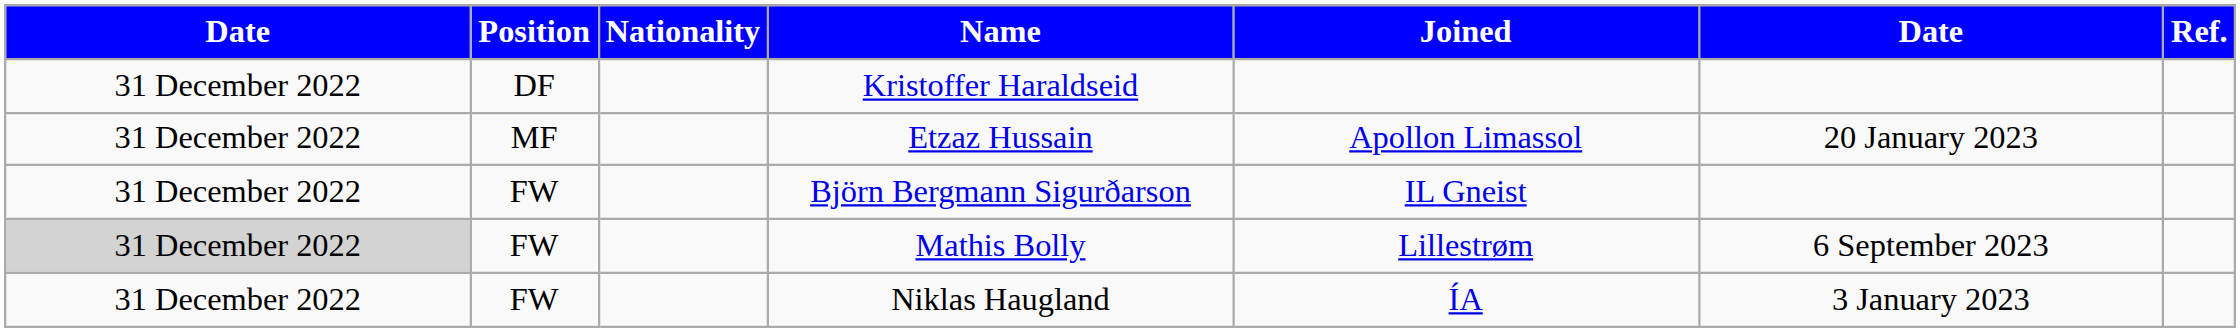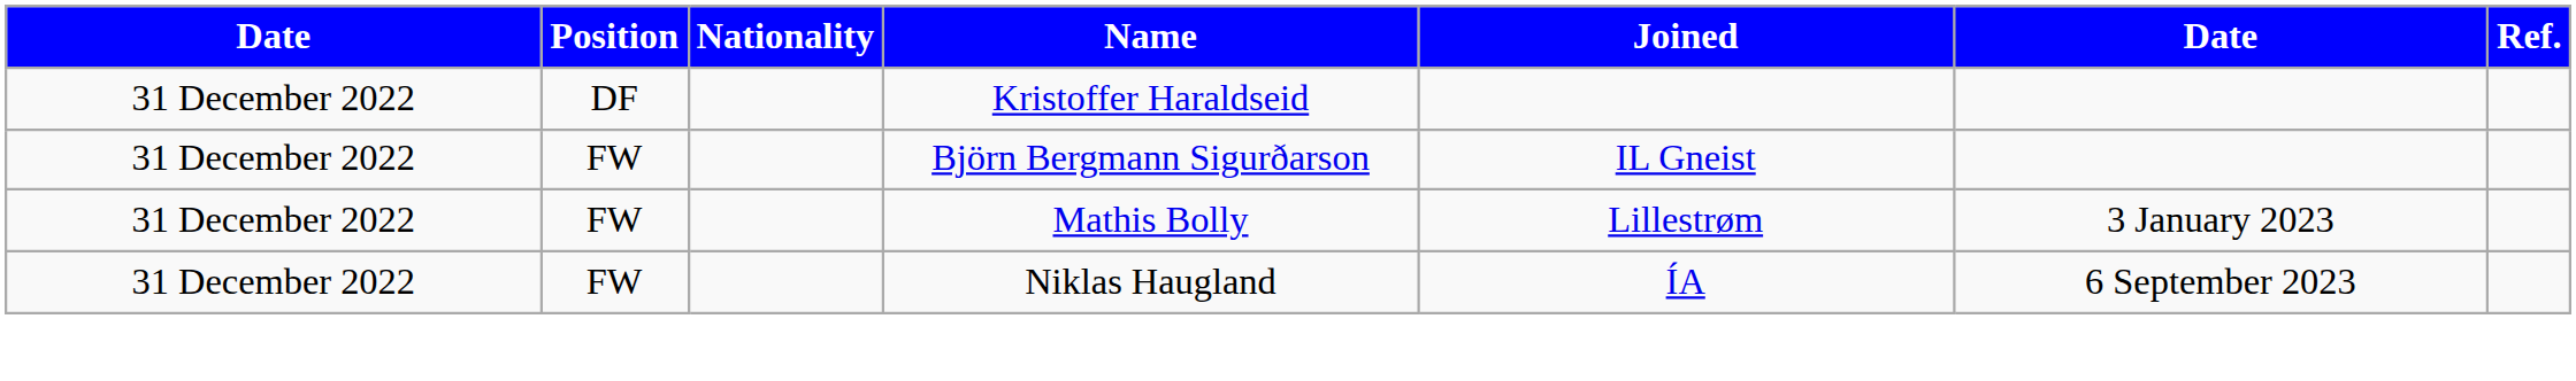 <table class="wikitable"  style="text-align:center; font-size:90%; ">
 <tr>
 <th style="background:#00f; color:white; width:200px;">Date</th>
 <th style="background:#00f; color:white; width:50px;">Position</th>
 <th style="background:#00f; color:white; width:50px;">Nationality</th>
 <th style="background:#00f; color:white; width:200px;">Name</th>
 <th style="background:#00f; color:white; width:200px;">Joined</th>
 <th style="background:#00f; color:white; width:200px;">Date</th>
 <th style="background:#00f; color:white; width:25px;">Ref.</th>
 </tr>
 <tr>
 <td>31 December 2022</td>
 <td>DF</td>
 <td></td>
 <td><a href='#'>Kristoffer Haraldseid</a></td>
 <td></td>
 <td></td>
 <td></td>
 </tr>
 <tr>
 <td>31 December 2022</td>
-<td>MF</td>
-<td></td>
-<td><a href='#'>Etzaz Hussain</a></td>
-<td><a href='#'>Apollon Limassol</a></td>
-<td>20 January 2023</td>
-<td></td>
-</tr>
-<tr>
-<td>31 December 2022</td>
 <td>FW</td>
 <td></td>
 <td><a href='#'>Björn Bergmann Sigurðarson</a></td>
 <td><a href='#'>IL Gneist</a></td>
 <td></td>
 <td></td>
 </tr>
 <tr>
-<td style="background: lightgrey;">31 December 2022</td>
+<td>31 December 2022</td>
 <td>FW</td>
 <td></td>
 <td><a href='#'>Mathis Bolly</a></td>
 <td><a href='#'>Lillestrøm</a></td>
-<td>6 September 2023</td>
+<td>3 January 2023</td>
 <td></td>
 </tr>
 <tr>
 <td>31 December 2022</td>
 <td>FW</td>
 <td></td>
 <td>Niklas Haugland</td>
 <td><a href='#'>ÍA</a></td>
-<td>3 January 2023</td>
+<td>6 September 2023</td>
 <td></td>
 </tr>
 </table>
